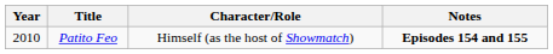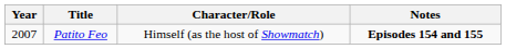 <table class="wikitable" style="width:50%; text-align:center">
 <tr>
 <th>Year</th>
 <th>Title</th>
 <th>Character/Role</th>
 <th>Notes</th>
 </tr>
 <tr>
-<td>2010</td>
+<td>2007</td>
 <td><em><a href='#'>Patito Feo</a></em></td>
 <td>Himself (as the host of <em><a href='#'>Showmatch</a></em>)</td>
 <td><strong>Episodes 154 and 155</strong></td>
 </tr>
 </table>
